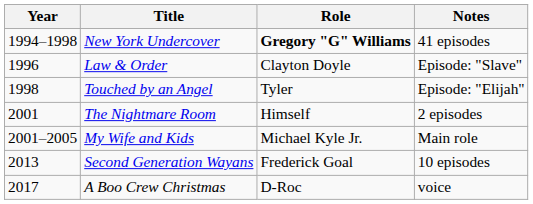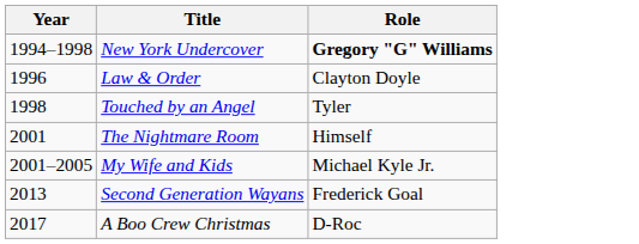 <table class="wikitable sortable">
 <tr>
 <th>Year</th>
 <th>Title</th>
 <th>Role</th>
-<th class="unsortable">Notes</th>
 </tr>
 <tr>
 <td>1994–1998</td>
 <td><em><a href='#'>New York Undercover</a></em></td>
 <td><strong>Gregory "G" Williams</strong></td>
-<td>41 episodes</td>
 </tr>
 <tr>
 <td>1996</td>
 <td><em><a href='#'>Law & Order</a></em></td>
 <td>Clayton Doyle</td>
-<td>Episode: "Slave"</td>
 </tr>
 <tr>
 <td>1998</td>
 <td><em><a href='#'>Touched by an Angel</a></em></td>
 <td>Tyler</td>
-<td>Episode: "Elijah"</td>
 </tr>
 <tr>
 <td>2001</td>
 <td><em><a href='#'>The Nightmare Room</a></em></td>
 <td>Himself</td>
-<td>2 episodes</td>
 </tr>
 <tr>
 <td>2001–2005</td>
 <td><em><a href='#'>My Wife and Kids</a></em></td>
 <td>Michael Kyle Jr.</td>
-<td>Main role</td>
 </tr>
 <tr>
 <td>2013</td>
 <td><em><a href='#'>Second Generation Wayans</a></em></td>
 <td>Frederick Goal</td>
-<td>10 episodes</td>
 </tr>
 <tr>
 <td>2017</td>
 <td><em>A Boo Crew Christmas</em></td>
 <td>D-Roc</td>
-<td>voice</td>
 </tr>
 </table>
